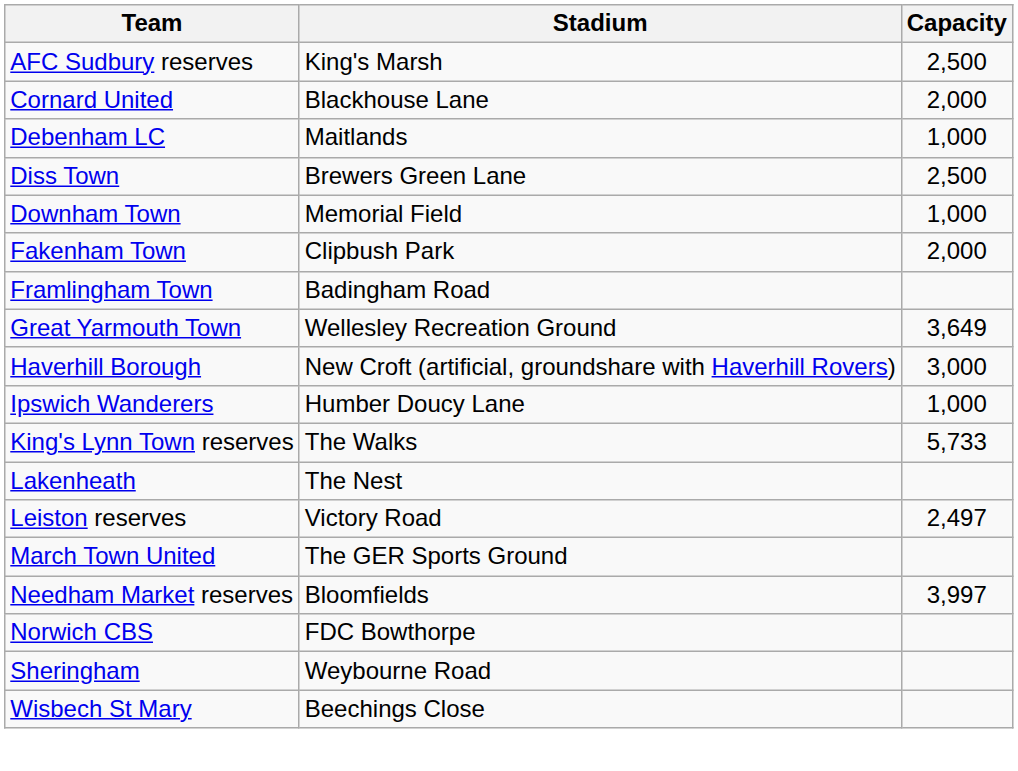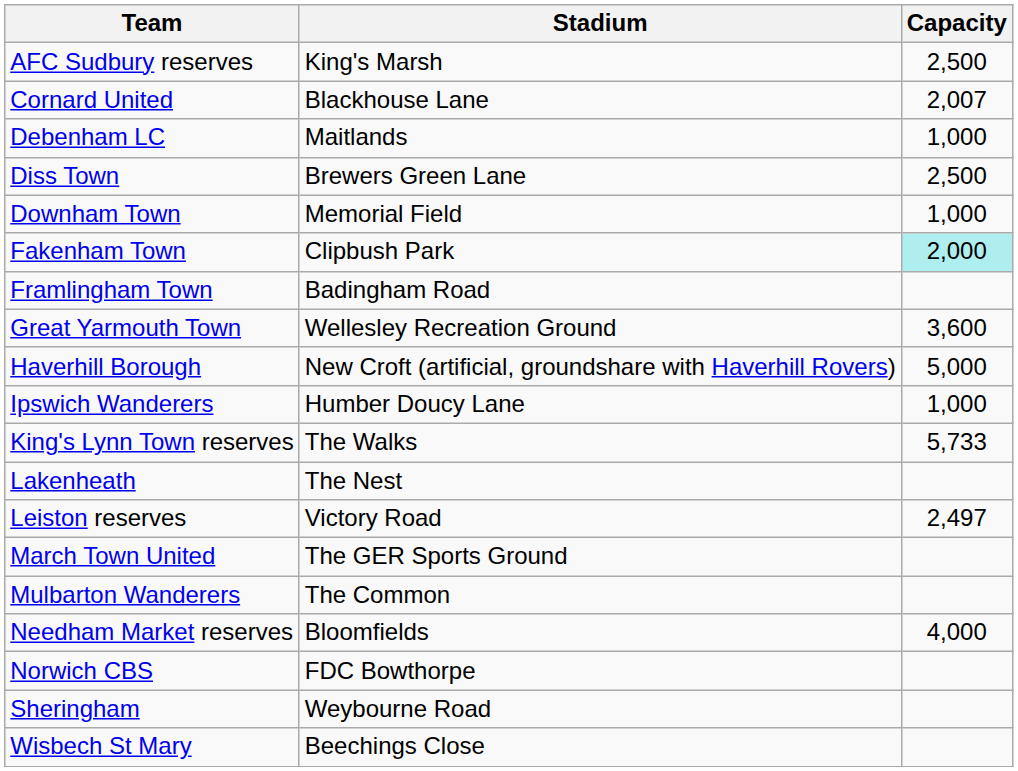 <table class="wikitable sortable">
 <tr>
 <th>Team</th>
 <th>Stadium</th>
 <th>Capacity</th>
 </tr>
 <tr>
 <td><a href='#'>AFC Sudbury</a> reserves</td>
 <td>King's Marsh</td>
 <td align="center">2,500</td>
 </tr>
 <tr>
 <td><a href='#'>Cornard United</a></td>
 <td>Blackhouse Lane</td>
-<td align="center">2,000</td>
+<td align="center">2,007</td>
 </tr>
 <tr>
 <td><a href='#'>Debenham LC</a></td>
 <td>Maitlands</td>
 <td align="center">1,000</td>
 </tr>
 <tr>
 <td><a href='#'>Diss Town</a></td>
 <td>Brewers Green Lane</td>
 <td align="center">2,500</td>
 </tr>
 <tr>
 <td><a href='#'>Downham Town</a></td>
 <td>Memorial Field</td>
 <td align="center">1,000</td>
 </tr>
 <tr>
 <td><a href='#'>Fakenham Town</a></td>
 <td>Clipbush Park</td>
-<td align="center">2,000</td>
+<td align="center" style="background: paleturquoise;">2,000</td>
 </tr>
 <tr>
 <td><a href='#'>Framlingham Town</a></td>
 <td>Badingham Road</td>
 <td align="center"></td>
 </tr>
 <tr>
 <td><a href='#'>Great Yarmouth Town</a></td>
 <td>Wellesley Recreation Ground</td>
-<td align="center">3,649</td>
+<td align="center">3,600</td>
 </tr>
 <tr>
 <td><a href='#'>Haverhill Borough</a></td>
 <td>New Croft (artificial, groundshare with <a href='#'>Haverhill Rovers</a>)</td>
-<td align="center">3,000</td>
+<td align="center">5,000</td>
 </tr>
 <tr>
 <td><a href='#'>Ipswich Wanderers</a></td>
 <td>Humber Doucy Lane</td>
 <td align="center">1,000</td>
 </tr>
 <tr>
 <td><a href='#'>King's Lynn Town</a> reserves</td>
 <td>The Walks</td>
 <td align="center">5,733</td>
 </tr>
 <tr>
 <td><a href='#'>Lakenheath</a></td>
 <td>The Nest</td>
 <td align="center"></td>
 </tr>
 <tr>
 <td><a href='#'>Leiston</a> reserves</td>
 <td>Victory Road</td>
 <td align="center">2,497</td>
 </tr>
 <tr>
 <td><a href='#'>March Town United</a></td>
 <td>The GER Sports Ground</td>
 <td align="center"></td>
 </tr>
 <tr>
+<td><a href='#'>Mulbarton Wanderers</a></td>
+<td>The Common</td>
+<td align="center"></td>
+</tr>
+<tr>
 <td><a href='#'>Needham Market</a> reserves</td>
 <td>Bloomfields</td>
-<td align="center">3,997</td>
+<td align="center">4,000</td>
 </tr>
 <tr>
 <td><a href='#'>Norwich CBS</a></td>
 <td>FDC Bowthorpe</td>
 <td align="center"></td>
 </tr>
 <tr>
 <td><a href='#'>Sheringham</a></td>
 <td>Weybourne Road</td>
 <td align="center"></td>
 </tr>
 <tr>
 <td><a href='#'>Wisbech St Mary</a></td>
 <td>Beechings Close</td>
 <td align="center"></td>
 </tr>
 </table>
